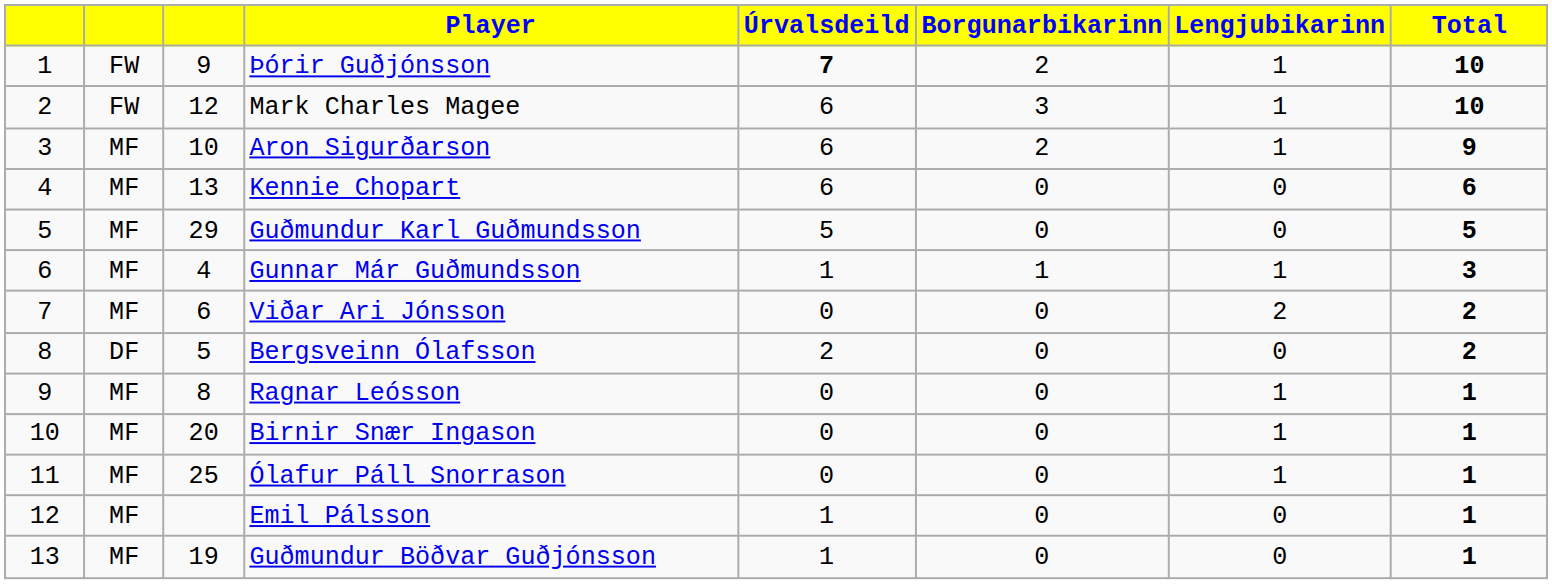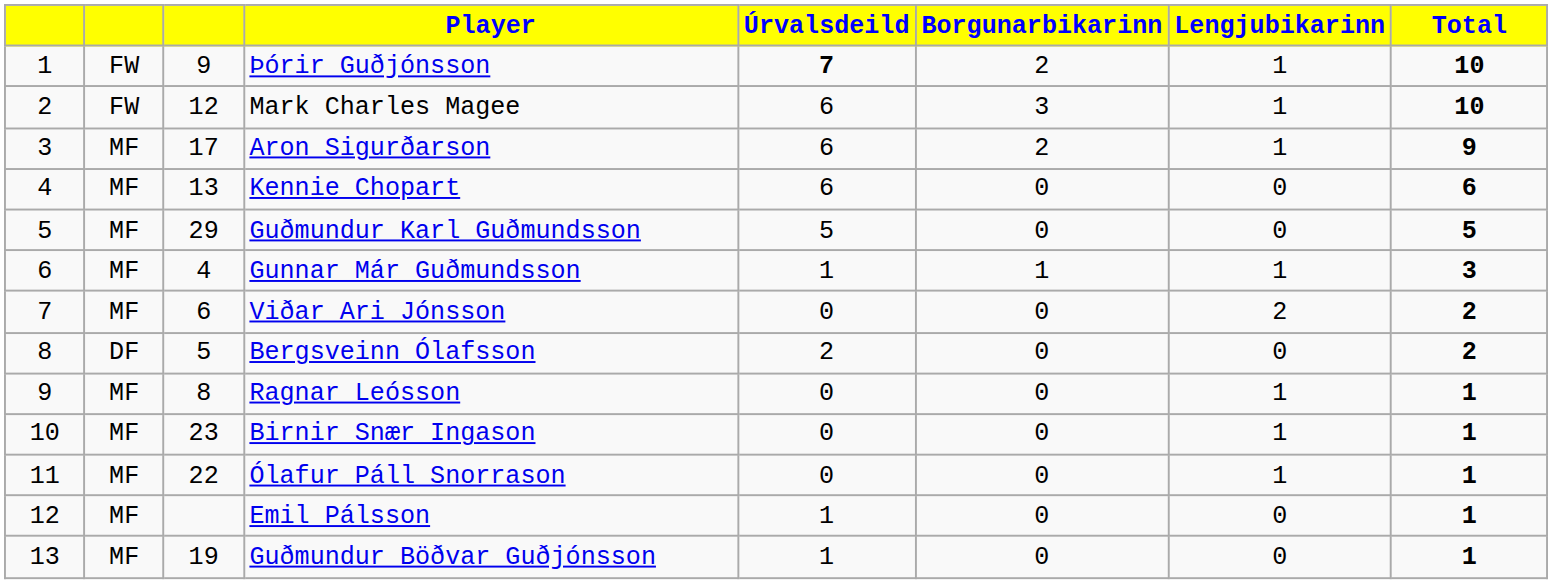 <table class="wikitable" style="text-align:center;">
 <tr>
 <th style="background:#FFFF00; color:blue; width:35px;"></th>
 <th style="background:#FFFF00; color:blue; width:35px;"></th>
 <th style="background:#FFFF00; color:blue; width:35px;"></th>
 <th style="background:#FFFF00; color:blue; width:250px;">Player</th>
 <th style="background:#FFFF00; color:blue; width:75px;">Úrvalsdeild</th>
 <th style="background:#FFFF00; color:blue; width:75px;">Borgunarbikarinn</th>
 <th style="background:#FFFF00; color:blue; width:75px;">Lengjubikarinn</th>
 <th style="background:#FFFF00; color:blue; width:75px;"><strong>Total</strong></th>
 </tr>
 <tr>
 <td rowspan=1>1</td>
 <td>FW</td>
 <td>9</td>
 <td align=left> <a href='#'>Þórir Guðjónsson</a></td>
 <td><strong>7</strong></td>
 <td>2</td>
 <td>1</td>
 <td><strong>10</strong></td>
 </tr>
 <tr>
 <td rowspan=1>2</td>
 <td>FW</td>
 <td>12</td>
 <td align=left> Mark Charles Magee</td>
 <td>6</td>
 <td>3</td>
 <td>1</td>
 <td><strong>10</strong></td>
 </tr>
 <tr>
 <td rowspan=1>3</td>
 <td>MF</td>
-<td>10</td>
+<td>17</td>
 <td align=left> <a href='#'>Aron Sigurðarson</a></td>
 <td>6</td>
 <td>2</td>
 <td>1</td>
 <td><strong>9</strong></td>
 </tr>
 <tr>
 <td rowspan=1>4</td>
 <td>MF</td>
 <td>13</td>
 <td align=left> <a href='#'>Kennie Chopart</a></td>
 <td>6</td>
 <td>0</td>
 <td>0</td>
 <td><strong>6</strong></td>
 </tr>
 <tr>
 <td rowspan=1>5</td>
 <td>MF</td>
 <td>29</td>
 <td align=left> <a href='#'>Guðmundur Karl Guðmundsson</a></td>
 <td>5</td>
 <td>0</td>
 <td>0</td>
 <td><strong>5</strong></td>
 </tr>
 <tr>
 <td rowspan=1>6</td>
 <td>MF</td>
 <td>4</td>
 <td align=left> <a href='#'>Gunnar Már Guðmundsson</a></td>
 <td>1</td>
 <td>1</td>
 <td>1</td>
 <td><strong>3</strong></td>
 </tr>
 <tr>
 <td rowspan=1>7</td>
 <td>MF</td>
 <td>6</td>
 <td align=left> <a href='#'>Viðar Ari Jónsson</a></td>
 <td>0</td>
 <td>0</td>
 <td>2</td>
 <td><strong>2</strong></td>
 </tr>
 <tr>
 <td rowspan=1>8</td>
 <td>DF</td>
 <td>5</td>
 <td align=left> <a href='#'>Bergsveinn Ólafsson</a></td>
 <td>2</td>
 <td>0</td>
 <td>0</td>
 <td><strong>2</strong></td>
 </tr>
 <tr>
 <td rowspan=1>9</td>
 <td>MF</td>
 <td>8</td>
 <td align=left> <a href='#'>Ragnar Leósson</a></td>
 <td>0</td>
 <td>0</td>
 <td>1</td>
 <td><strong>1</strong></td>
 </tr>
 <tr>
 <td rowspan=1>10</td>
 <td>MF</td>
-<td>20</td>
+<td>23</td>
 <td align=left> <a href='#'>Birnir Snær Ingason</a></td>
 <td>0</td>
 <td>0</td>
 <td>1</td>
 <td><strong>1</strong></td>
 </tr>
 <tr>
 <td rowspan=1>11</td>
 <td>MF</td>
-<td>25</td>
+<td>22</td>
 <td align=left> <a href='#'>Ólafur Páll Snorrason</a></td>
 <td>0</td>
 <td>0</td>
 <td>1</td>
 <td><strong>1</strong></td>
 </tr>
 <tr>
 <td rowspan=1>12</td>
 <td>MF</td>
 <td></td>
 <td align=left> <a href='#'>Emil Pálsson</a></td>
 <td>1</td>
 <td>0</td>
 <td>0</td>
 <td><strong>1</strong></td>
 </tr>
 <tr>
 <td rowspan=1>13</td>
 <td>MF</td>
 <td>19</td>
 <td align=left> <a href='#'>Guðmundur Böðvar Guðjónsson</a></td>
 <td>1</td>
 <td>0</td>
 <td>0</td>
 <td><strong>1</strong></td>
 </tr>
 </table>
